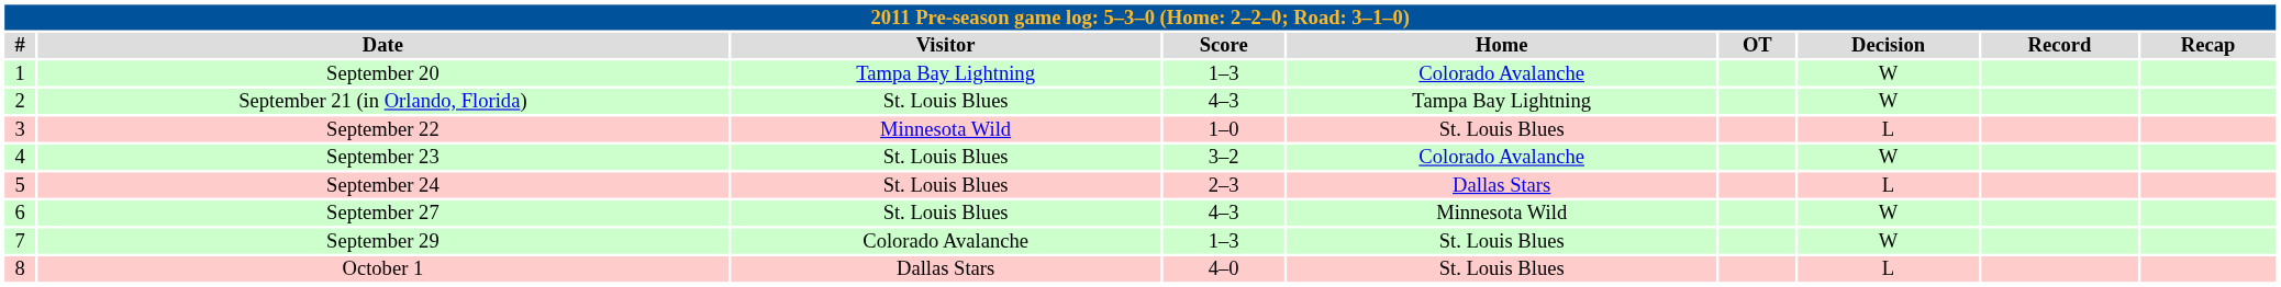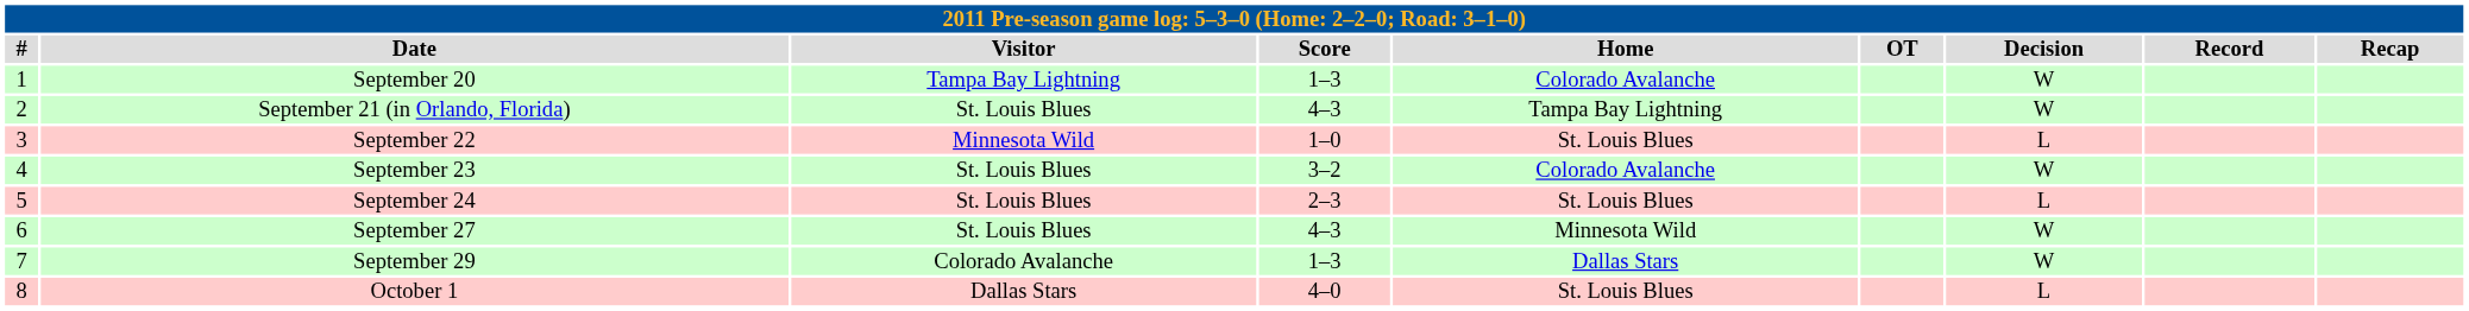 <table class="toccolours collapsible collapsed" width=90% style="clear:both; margin:1.5em auto; text-align:center">
 <tr>
 <th colspan=11 style="background:#00529B; color:#FDB827;">2011 Pre-season game log: 5–3–0 (Home: 2–2–0; Road: 3–1–0)</th>
 </tr>
 <tr style="text-align:center; background:#dddddd">
 <td><strong>#</strong></td>
 <td><strong>Date</strong></td>
 <td><strong>Visitor</strong></td>
 <td><strong>Score</strong></td>
 <td><strong>Home</strong></td>
 <td><strong>OT</strong></td>
 <td><strong>Decision</strong></td>
 <td><strong>Record</strong></td>
 <td><strong>Recap</strong></td>
 </tr>
 <tr style="text-align:center; background:#ccffcc">
 <td>1</td>
 <td>September 20</td>
 <td><a href='#'>Tampa Bay Lightning</a></td>
 <td>1–3</td>
 <td><a href='#'>Colorado Avalanche</a></td>
 <td></td>
 <td>W</td>
 <td></td>
 <td></td>
 </tr>
 <tr style="text-align:center; background:#ccffcc">
 <td>2</td>
 <td>September 21 (in <a href='#'>Orlando, Florida</a>)</td>
 <td>St. Louis Blues</td>
 <td>4–3</td>
 <td>Tampa Bay Lightning</td>
 <td></td>
 <td>W</td>
 <td></td>
 <td></td>
 </tr>
 <tr style="text-align:center; background:#ffcccc">
 <td>3</td>
 <td>September 22</td>
 <td><a href='#'>Minnesota Wild</a></td>
 <td>1–0</td>
 <td>St. Louis Blues</td>
 <td></td>
 <td>L</td>
 <td></td>
 <td></td>
 </tr>
 <tr style="text-align:center; background:#ccffcc">
 <td>4</td>
 <td>September 23</td>
 <td>St. Louis Blues</td>
 <td>3–2</td>
 <td><a href='#'>Colorado Avalanche</a></td>
 <td></td>
 <td>W</td>
 <td></td>
 <td></td>
 </tr>
 <tr style="text-align:center; background:#ffcccc">
 <td>5</td>
 <td>September 24</td>
 <td>St. Louis Blues</td>
 <td>2–3</td>
-<td><a href='#'>Dallas Stars</a></td>
+<td>St. Louis Blues</td>
 <td></td>
 <td>L</td>
 <td></td>
 <td></td>
 </tr>
 <tr style="text-align:center; background:#ccffcc">
 <td>6</td>
 <td>September 27</td>
 <td>St. Louis Blues</td>
 <td>4–3</td>
 <td>Minnesota Wild</td>
 <td></td>
 <td>W</td>
 <td></td>
 <td></td>
 </tr>
 <tr style="text-align:center; background:#ccffcc">
 <td>7</td>
 <td>September 29</td>
 <td>Colorado Avalanche</td>
 <td>1–3</td>
-<td>St. Louis Blues</td>
+<td><a href='#'>Dallas Stars</a></td>
 <td></td>
 <td>W</td>
 <td></td>
 <td></td>
 </tr>
 <tr style="text-align:center; background:#ffcccc">
 <td>8</td>
 <td>October 1</td>
 <td>Dallas Stars</td>
 <td>4–0</td>
 <td>St. Louis Blues</td>
 <td></td>
 <td>L</td>
 <td></td>
 <td></td>
 </tr>
 </table>
